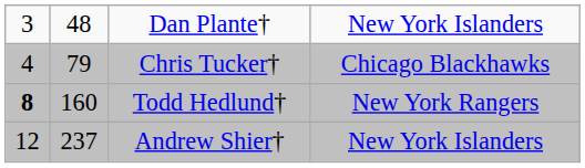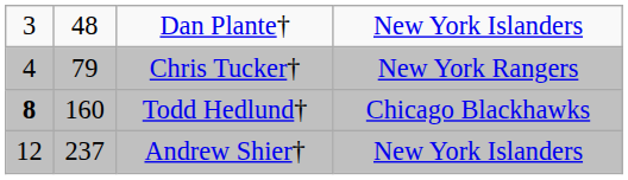 <table class="wikitable" width="60%">
 <tr align="center" bgcolor="">
 <td>3</td>
 <td>48</td>
 <td><a href='#'>Dan Plante</a>†</td>
 <td><a href='#'>New York Islanders</a></td>
 </tr>
 <tr align="center" bgcolor="C0C0C0">
 <td>4</td>
 <td>79</td>
 <td><a href='#'>Chris Tucker</a>†</td>
-<td><a href='#'>Chicago Blackhawks</a></td>
+<td><a href='#'>New York Rangers</a></td>
 </tr>
 <tr align="center" bgcolor="C0C0C0">
 <td><strong>8</strong></td>
 <td>160</td>
 <td><a href='#'>Todd Hedlund</a>†</td>
-<td><a href='#'>New York Rangers</a></td>
+<td><a href='#'>Chicago Blackhawks</a></td>
 </tr>
 <tr align="center" bgcolor="C0C0C0">
 <td>12</td>
 <td>237</td>
 <td><a href='#'>Andrew Shier</a>†</td>
 <td><a href='#'>New York Islanders</a></td>
 </tr>
 </table>
